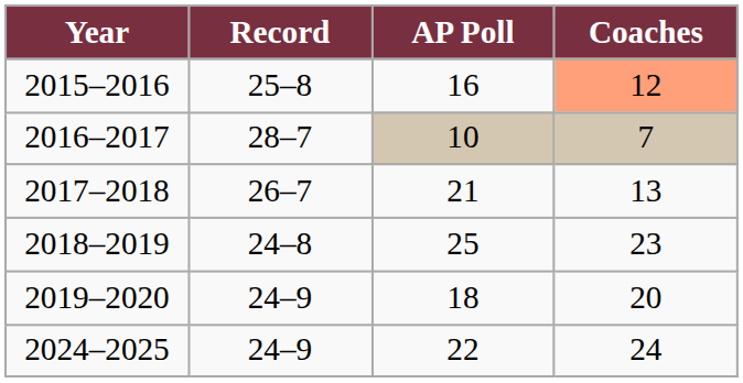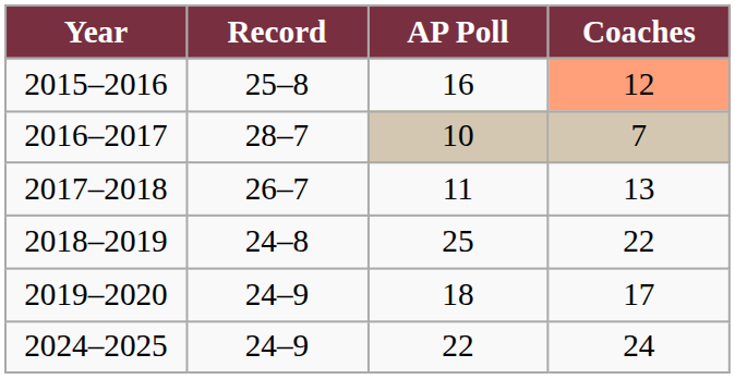 <table class="wikitable" style="font-size: 90%; text-align:center">
 <tr>
 <th width=75; style="background:#782F40; color:white;">Year</th>
 <th width=75; style="background:#782F40; color:white;">Record</th>
 <th width=75; style="background:#782F40; color:white;">AP Poll</th>
 <th width=75; style="background:#782F40; color:white;">Coaches</th>
 </tr>
 <tr>
 <td>2015–2016</td>
 <td>25–8</td>
 <td>16</td>
 <td style="background: lightsalmon;">12</td>
 </tr>
 <tr>
 <td>2016–2017</td>
 <td>28–7</td>
 <td style="background:#d4c7b1;">10</td>
 <td style="background:#d4c7b1;">7</td>
 </tr>
 <tr>
 <td>2017–2018</td>
 <td>26–7</td>
-<td>21</td>
+<td>11</td>
 <td>13</td>
 </tr>
 <tr>
 <td>2018–2019</td>
 <td>24–8</td>
 <td>25</td>
-<td>23</td>
+<td>22</td>
 </tr>
 <tr>
 <td>2019–2020</td>
 <td>24–9</td>
 <td>18</td>
-<td>20</td>
+<td>17</td>
 </tr>
 <tr>
 <td>2024–2025</td>
 <td>24–9</td>
 <td>22</td>
 <td>24</td>
 </tr>
 </table>
